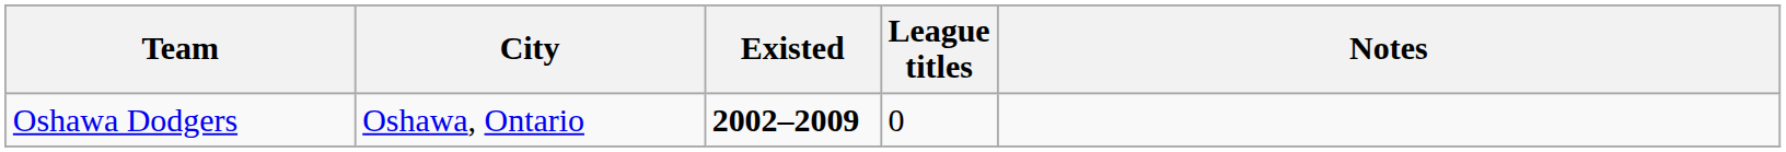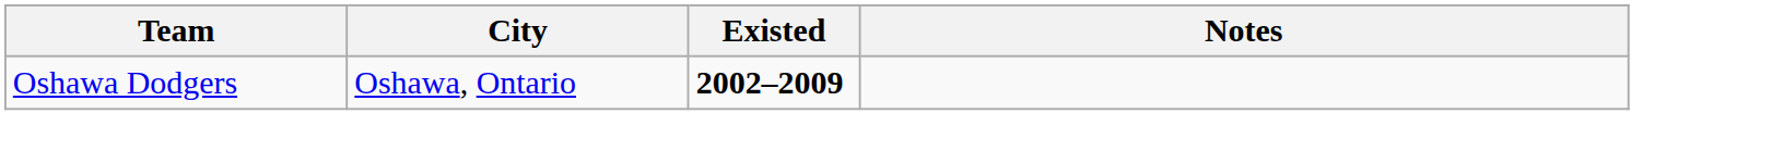 <table class="wikitable">
 <tr>
 <th bgcolor="#DDDDFF" width="20%">Team</th>
 <th bgcolor="#DDDDFF" width="20%">City</th>
 <th bgcolor="#DDDDFF" width="10%">Existed</th>
-<th bgcolor="#DDDDFF" width="5%">League titles</th>
 <th bgcolor="#DDDDFF" width="45%">Notes</th>
 </tr>
 <tr>
 <td><a href='#'>Oshawa Dodgers</a></td>
 <td><a href='#'>Oshawa</a>, <a href='#'>Ontario</a></td>
 <td><strong>2002–2009</strong></td>
-<td>0</td>
 <td></td>
 </tr>
 </table>
